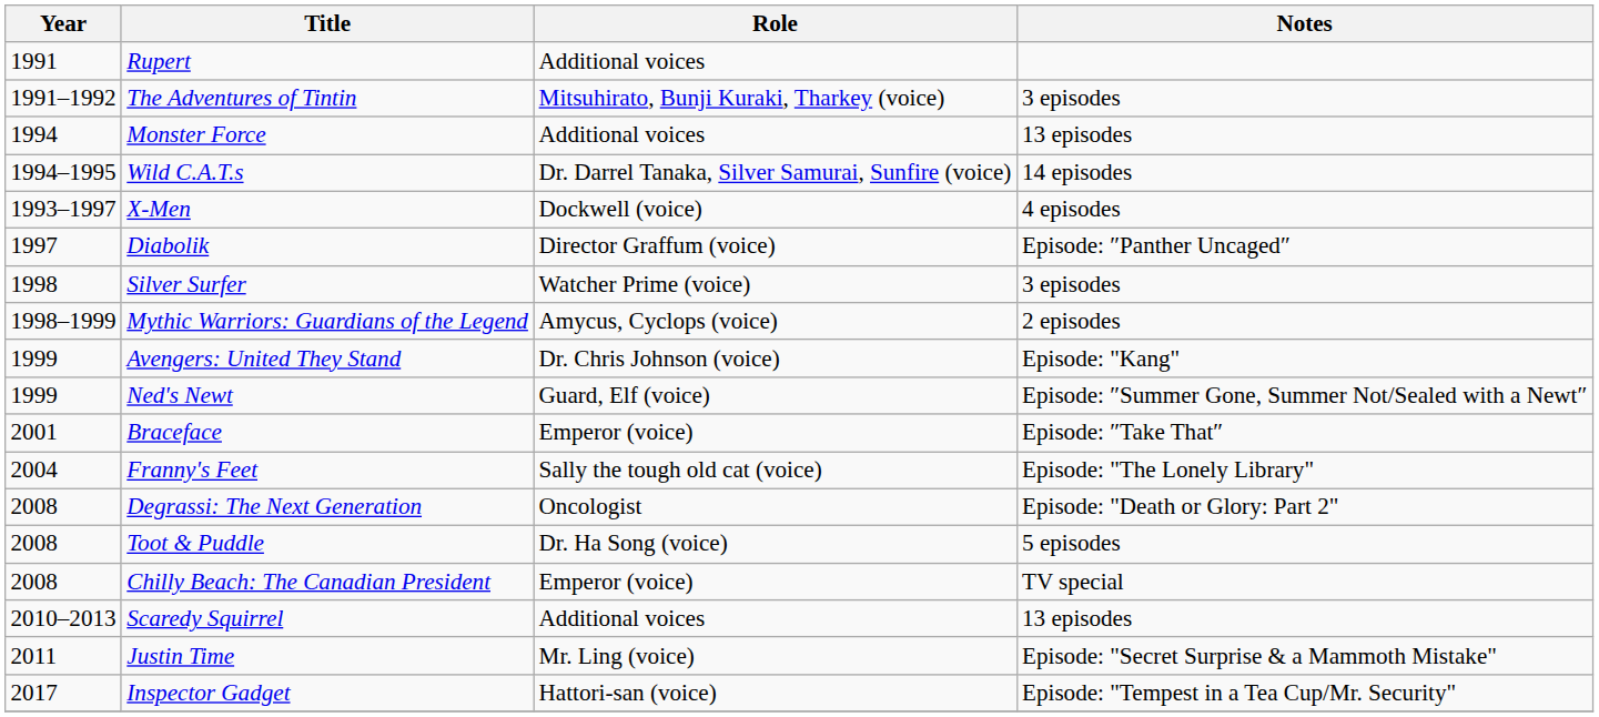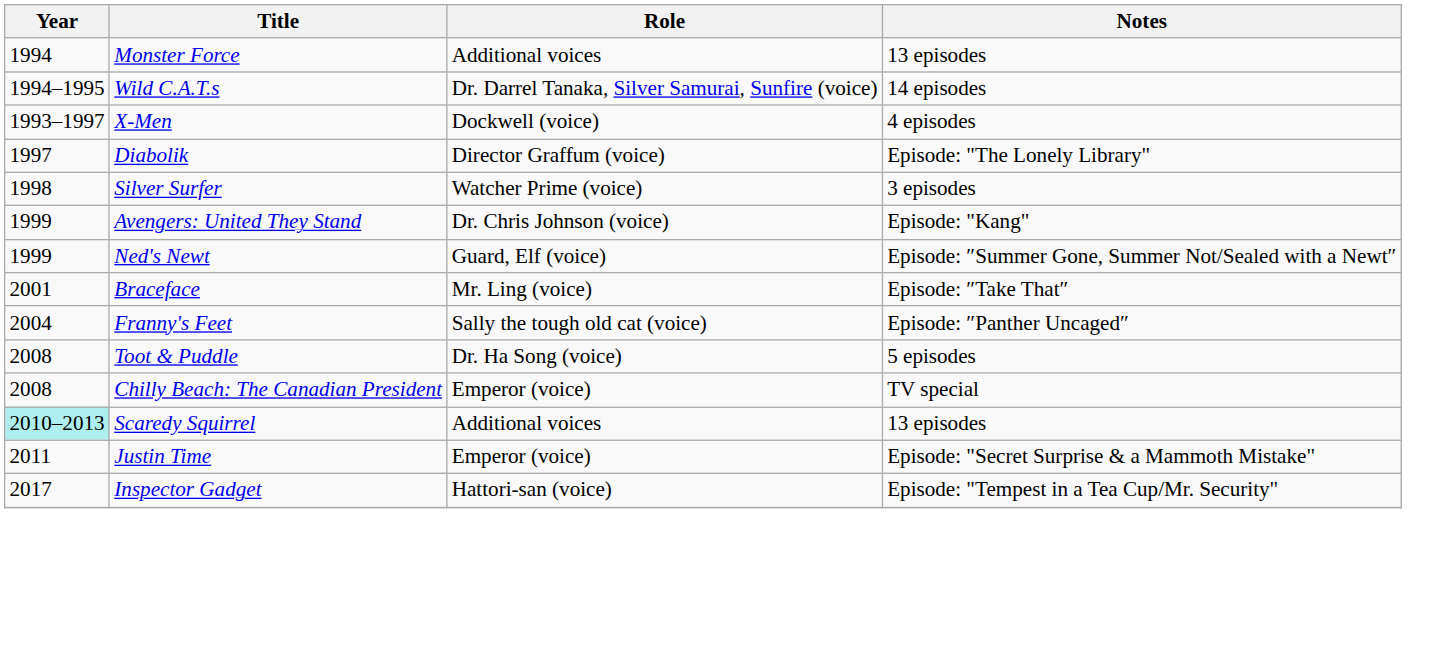 <table class="wikitable sortable plainrowheaders" style="white-space:nowrap">
 <tr>
 <th>Year</th>
 <th>Title</th>
 <th>Role</th>
 <th class="unsortable">Notes</th>
-</tr>
-<tr>
-<td>1991</td>
-<td><em><a href='#'>Rupert</a></em></td>
-<td>Additional voices</td>
-<td></td>
-</tr>
-<tr>
-<td>1991–1992</td>
-<td data-sort-value="Adventures of Tintin, The"><em><a href='#'>The Adventures of Tintin</a></em></td>
-<td><a href='#'>Mitsuhirato</a>, <a href='#'>Bunji Kuraki</a>, <a href='#'>Tharkey</a> (voice)</td>
-<td>3 episodes</td>
 </tr>
 <tr>
 <td>1994</td>
 <td><em><a href='#'>Monster Force</a></em></td>
 <td>Additional voices</td>
 <td>13 episodes</td>
 </tr>
 <tr>
 <td>1994–1995</td>
 <td><em><a href='#'>Wild C.A.T.s</a></em></td>
 <td>Dr. Darrel Tanaka, <a href='#'>Silver Samurai</a>, <a href='#'>Sunfire</a> (voice)</td>
 <td>14 episodes</td>
 </tr>
 <tr>
 <td>1993–1997</td>
 <td><em><a href='#'>X-Men</a></em></td>
 <td>Dockwell (voice)</td>
 <td>4 episodes</td>
 </tr>
 <tr>
 <td>1997</td>
 <td><em><a href='#'>Diabolik</a></em></td>
 <td>Director Graffum (voice)</td>
-<td>Episode: ″Panther Uncaged″</td>
+<td>Episode: "The Lonely Library"</td>
 </tr>
 <tr>
 <td>1998</td>
 <td><em><a href='#'>Silver Surfer</a></em></td>
 <td>Watcher Prime (voice)</td>
 <td>3 episodes</td>
-</tr>
-<tr>
-<td>1998–1999</td>
-<td><em><a href='#'>Mythic Warriors: Guardians of the Legend</a></em></td>
-<td>Amycus, Cyclops (voice)</td>
-<td>2 episodes</td>
 </tr>
 <tr>
 <td>1999</td>
 <td><em><a href='#'>Avengers: United They Stand</a></em></td>
 <td>Dr. Chris Johnson (voice)</td>
 <td>Episode: "Kang"</td>
 </tr>
 <tr>
 <td>1999</td>
 <td><em><a href='#'>Ned's Newt</a></em></td>
 <td>Guard, Elf (voice)</td>
 <td>Episode: ″Summer Gone, Summer Not/Sealed with a Newt″</td>
 </tr>
 <tr>
 <td>2001</td>
 <td><em><a href='#'>Braceface</a></em></td>
-<td>Emperor (voice)</td>
+<td>Mr. Ling (voice)</td>
 <td>Episode: ″Take That″</td>
 </tr>
 <tr>
 <td>2004</td>
 <td><em><a href='#'>Franny's Feet</a></em></td>
 <td>Sally the tough old cat (voice)</td>
-<td>Episode: "The Lonely Library"</td>
-</tr>
-<tr>
-<td>2008</td>
-<td><em><a href='#'>Degrassi: The Next Generation</a></em></td>
-<td>Oncologist</td>
-<td>Episode: "Death or Glory: Part 2"</td>
+<td>Episode: ″Panther Uncaged″</td>
 </tr>
 <tr>
 <td>2008</td>
 <td><em><a href='#'>Toot & Puddle</a></em></td>
 <td>Dr. Ha Song (voice)</td>
 <td>5 episodes</td>
 </tr>
 <tr>
 <td>2008</td>
 <td><em><a href='#'>Chilly Beach: The Canadian President</a></em></td>
 <td>Emperor (voice)</td>
 <td>TV special</td>
 </tr>
 <tr>
-<td>2010–2013</td>
+<td style="background: paleturquoise;">2010–2013</td>
 <td><em><a href='#'>Scaredy Squirrel</a></em></td>
 <td>Additional voices</td>
 <td>13 episodes</td>
 </tr>
 <tr>
 <td>2011</td>
 <td><em><a href='#'>Justin Time</a></em></td>
-<td>Mr. Ling (voice)</td>
+<td>Emperor (voice)</td>
 <td>Episode: "Secret Surprise & a Mammoth Mistake"</td>
 </tr>
 <tr>
 <td>2017</td>
 <td><em><a href='#'>Inspector Gadget</a></em></td>
 <td>Hattori-san (voice)</td>
 <td>Episode: "Tempest in a Tea Cup/Mr. Security"</td>
 </tr>
 <tr>
 </tr>
 </table>
